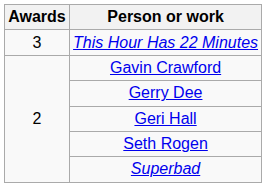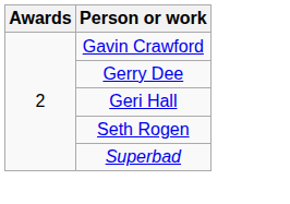 <table class="wikitable sortable" style="text-align:center">
 <tr>
 <th scope="col" style="width:55px;">Awards</th>
 <th scope="col" style="text-align:center;">Person or work</th>
-</tr>
-<tr>
-<td style="text-align:center">3</td>
-<td><em><a href='#'>This Hour Has 22 Minutes</a></em></td>
 </tr>
 <tr>
 <td rowspan=5 style="text-align:center">2</td>
 <td><a href='#'>Gavin Crawford</a></td>
 </tr>
 <tr>
 <td><a href='#'>Gerry Dee</a></td>
 </tr>
 <tr>
 <td><a href='#'>Geri Hall</a></td>
 </tr>
 <tr>
 <td><a href='#'>Seth Rogen</a></td>
 </tr>
 <tr>
 <td><em><a href='#'>Superbad</a></em></td>
 </tr>
 </table>
